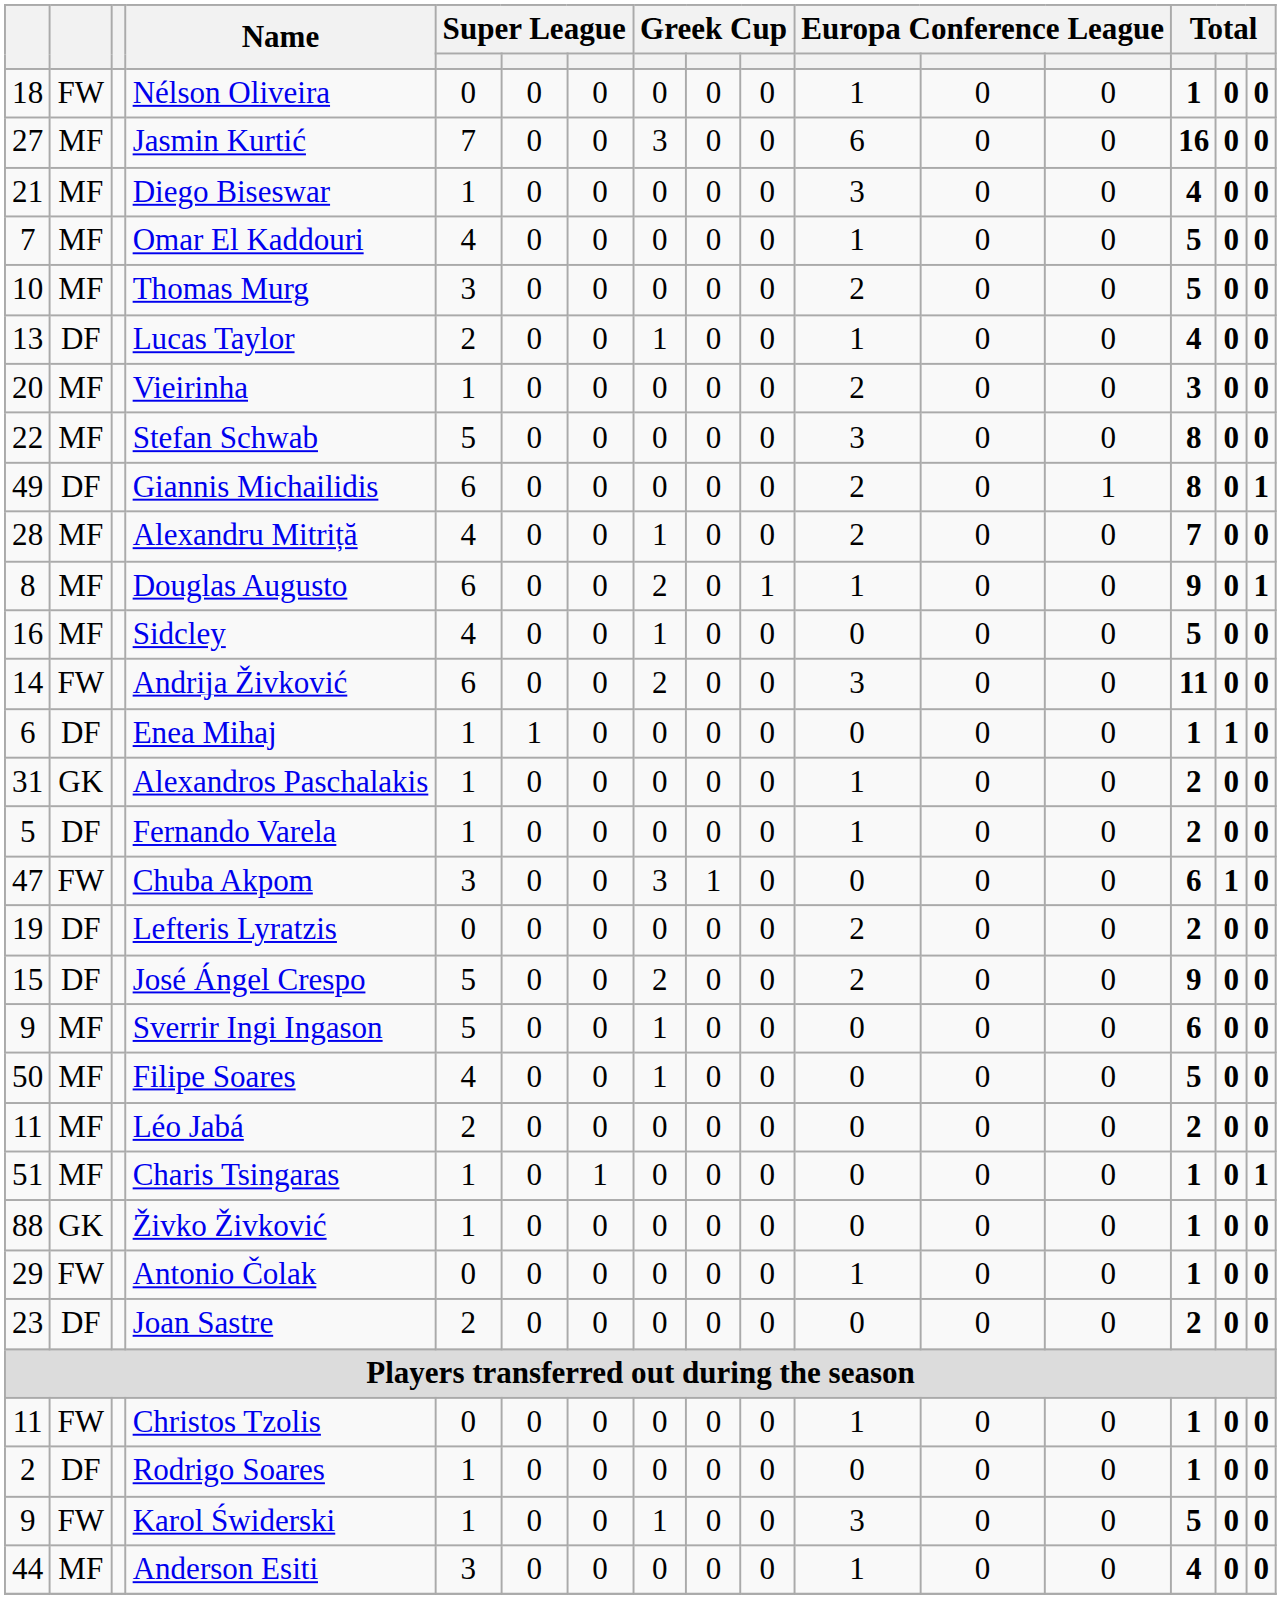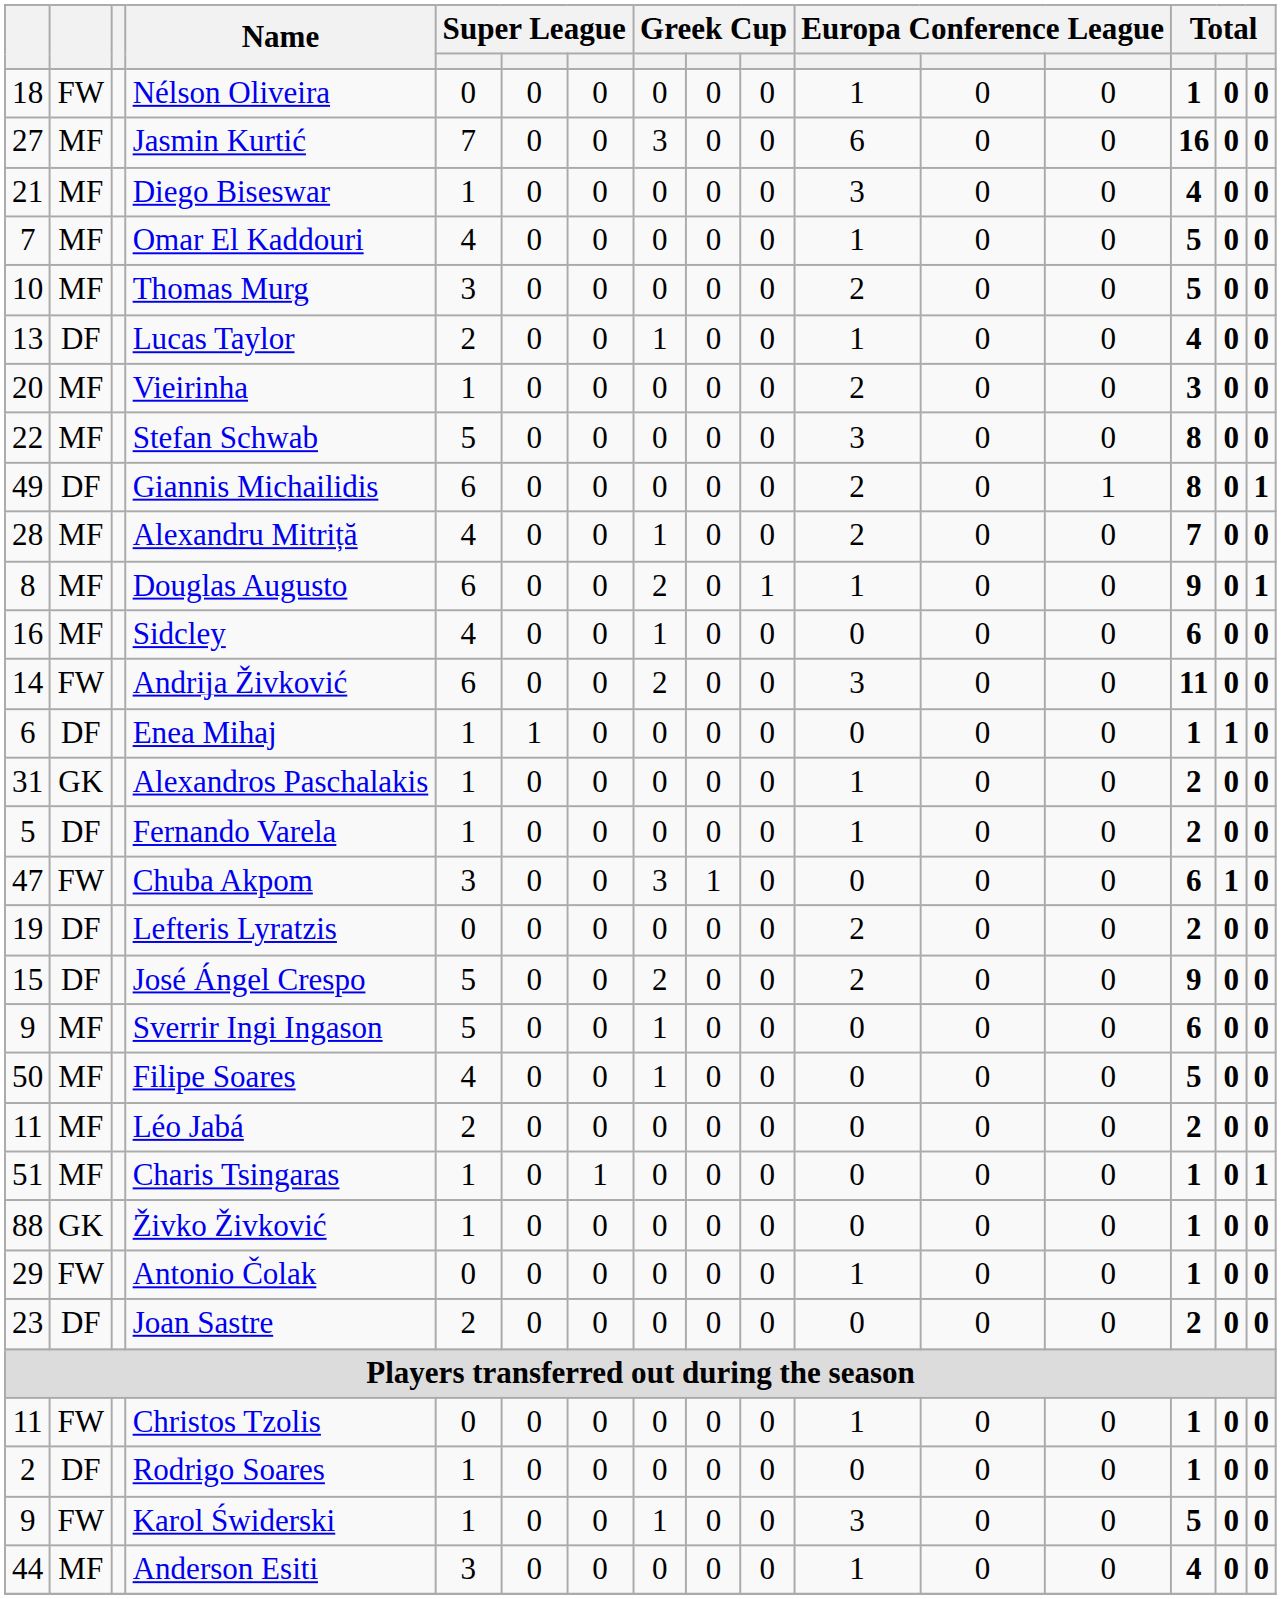 <table class="wikitable sortable" style="text-align:center">
 <tr>
 <th rowspan=2></th>
 <th rowspan=2></th>
 <th rowspan=2></th>
 <th rowspan=2>Name</th>
 <th colspan=3>Super League</th>
 <th colspan=3>Greek Cup</th>
 <th colspan=3>Europa Conference League</th>
 <th colspan=3>Total</th>
 </tr>
 <tr>
 <th></th>
 <th></th>
 <th></th>
 <th></th>
 <th></th>
 <th></th>
 <th></th>
 <th></th>
 <th></th>
 <th></th>
 <th></th>
 <th></th>
 </tr>
 <tr>
 <td>18</td>
 <td>FW</td>
 <td></td>
 <td align="left"><a href='#'>Nélson Oliveira</a></td>
 <td>0</td>
 <td>0</td>
 <td>0</td>
 <td>0</td>
 <td>0</td>
 <td>0</td>
 <td>1</td>
 <td>0</td>
 <td>0</td>
 <td><strong>1</strong></td>
 <td><strong>0</strong></td>
 <td><strong>0</strong></td>
 </tr>
 <tr>
 <td>27</td>
 <td>MF</td>
 <td></td>
 <td align="left"><a href='#'>Jasmin Kurtić</a></td>
 <td>7</td>
 <td>0</td>
 <td>0</td>
 <td>3</td>
 <td>0</td>
 <td>0</td>
 <td>6</td>
 <td>0</td>
 <td>0</td>
 <td><strong>16</strong></td>
 <td><strong>0</strong></td>
 <td><strong>0</strong></td>
 </tr>
 <tr>
 <td>21</td>
 <td>MF</td>
 <td></td>
 <td align="left"><a href='#'>Diego Biseswar</a></td>
 <td>1</td>
 <td>0</td>
 <td>0</td>
 <td>0</td>
 <td>0</td>
 <td>0</td>
 <td>3</td>
 <td>0</td>
 <td>0</td>
 <td><strong>4</strong></td>
 <td><strong>0</strong></td>
 <td><strong>0</strong></td>
 </tr>
 <tr>
 <td>7</td>
 <td>MF</td>
 <td></td>
 <td align="left"><a href='#'>Omar El Kaddouri</a></td>
 <td>4</td>
 <td>0</td>
 <td>0</td>
 <td>0</td>
 <td>0</td>
 <td>0</td>
 <td>1</td>
 <td>0</td>
 <td>0</td>
 <td><strong>5</strong></td>
 <td><strong>0</strong></td>
 <td><strong>0</strong></td>
 </tr>
 <tr>
 <td>10</td>
 <td>MF</td>
 <td></td>
 <td align="left"><a href='#'>Thomas Murg</a></td>
 <td>3</td>
 <td>0</td>
 <td>0</td>
 <td>0</td>
 <td>0</td>
 <td>0</td>
 <td>2</td>
 <td>0</td>
 <td>0</td>
 <td><strong>5</strong></td>
 <td><strong>0</strong></td>
 <td><strong>0</strong></td>
 </tr>
 <tr>
 <td>13</td>
 <td>DF</td>
 <td></td>
 <td align="left"><a href='#'>Lucas Taylor</a></td>
 <td>2</td>
 <td>0</td>
 <td>0</td>
 <td>1</td>
 <td>0</td>
 <td>0</td>
 <td>1</td>
 <td>0</td>
 <td>0</td>
 <td><strong>4</strong></td>
 <td><strong>0</strong></td>
 <td><strong>0</strong></td>
 </tr>
 <tr>
 <td>20</td>
 <td>MF</td>
 <td></td>
 <td align="left"><a href='#'>Vieirinha</a></td>
 <td>1</td>
 <td>0</td>
 <td>0</td>
 <td>0</td>
 <td>0</td>
 <td>0</td>
 <td>2</td>
 <td>0</td>
 <td>0</td>
 <td><strong>3</strong></td>
 <td><strong>0</strong></td>
 <td><strong>0</strong></td>
 </tr>
 <tr>
 <td>22</td>
 <td>MF</td>
 <td></td>
 <td align="left"><a href='#'>Stefan Schwab</a></td>
 <td>5</td>
 <td>0</td>
 <td>0</td>
 <td>0</td>
 <td>0</td>
 <td>0</td>
 <td>3</td>
 <td>0</td>
 <td>0</td>
 <td><strong>8</strong></td>
 <td><strong>0</strong></td>
 <td><strong>0</strong></td>
 </tr>
 <tr>
 <td>49</td>
 <td>DF</td>
 <td></td>
 <td align="left"><a href='#'>Giannis Michailidis</a></td>
 <td>6</td>
 <td>0</td>
 <td>0</td>
 <td>0</td>
 <td>0</td>
 <td>0</td>
 <td>2</td>
 <td>0</td>
 <td>1</td>
 <td><strong>8</strong></td>
 <td><strong>0</strong></td>
 <td><strong>1</strong></td>
 </tr>
 <tr>
 <td>28</td>
 <td>MF</td>
 <td></td>
 <td align="left"><a href='#'>Alexandru Mitriță</a></td>
 <td>4</td>
 <td>0</td>
 <td>0</td>
 <td>1</td>
 <td>0</td>
 <td>0</td>
 <td>2</td>
 <td>0</td>
 <td>0</td>
 <td><strong>7</strong></td>
 <td><strong>0</strong></td>
 <td><strong>0</strong></td>
 </tr>
 <tr>
 <td>8</td>
 <td>MF</td>
 <td></td>
 <td align="left"><a href='#'>Douglas Augusto</a></td>
 <td>6</td>
 <td>0</td>
 <td>0</td>
 <td>2</td>
 <td>0</td>
 <td>1</td>
 <td>1</td>
 <td>0</td>
 <td>0</td>
 <td><strong>9</strong></td>
 <td><strong>0</strong></td>
 <td><strong>1</strong></td>
 </tr>
 <tr>
 <td>16</td>
 <td>MF</td>
 <td></td>
 <td align="left"><a href='#'>Sidcley</a></td>
 <td>4</td>
 <td>0</td>
 <td>0</td>
 <td>1</td>
 <td>0</td>
 <td>0</td>
 <td>0</td>
 <td>0</td>
 <td>0</td>
-<td><strong>5</strong></td>
+<td><strong>6</strong></td>
 <td><strong>0</strong></td>
 <td><strong>0</strong></td>
 </tr>
 <tr>
 <td>14</td>
 <td>FW</td>
 <td></td>
 <td align="left"><a href='#'>Andrija Živković</a></td>
 <td>6</td>
 <td>0</td>
 <td>0</td>
 <td>2</td>
 <td>0</td>
 <td>0</td>
 <td>3</td>
 <td>0</td>
 <td>0</td>
 <td><strong>11</strong></td>
 <td><strong>0</strong></td>
 <td><strong>0</strong></td>
 </tr>
 <tr>
 <td>6</td>
 <td>DF</td>
 <td></td>
 <td align="left"><a href='#'>Enea Mihaj</a></td>
 <td>1</td>
 <td>1</td>
 <td>0</td>
 <td>0</td>
 <td>0</td>
 <td>0</td>
 <td>0</td>
 <td>0</td>
 <td>0</td>
 <td><strong>1</strong></td>
 <td><strong>1</strong></td>
 <td><strong>0</strong></td>
 </tr>
 <tr>
 <td>31</td>
 <td>GK</td>
 <td></td>
 <td align="left"><a href='#'>Alexandros Paschalakis</a></td>
 <td>1</td>
 <td>0</td>
 <td>0</td>
 <td>0</td>
 <td>0</td>
 <td>0</td>
 <td>1</td>
 <td>0</td>
 <td>0</td>
 <td><strong>2</strong></td>
 <td><strong>0</strong></td>
 <td><strong>0</strong></td>
 </tr>
 <tr>
 <td>5</td>
 <td>DF</td>
 <td></td>
 <td align="left"><a href='#'>Fernando Varela</a></td>
 <td>1</td>
 <td>0</td>
 <td>0</td>
 <td>0</td>
 <td>0</td>
 <td>0</td>
 <td>1</td>
 <td>0</td>
 <td>0</td>
 <td><strong>2</strong></td>
 <td><strong>0</strong></td>
 <td><strong>0</strong></td>
 </tr>
 <tr>
 <td>47</td>
 <td>FW</td>
 <td></td>
 <td align="left"><a href='#'>Chuba Akpom</a></td>
 <td>3</td>
 <td>0</td>
 <td>0</td>
 <td>3</td>
 <td>1</td>
 <td>0</td>
 <td>0</td>
 <td>0</td>
 <td>0</td>
 <td><strong>6</strong></td>
 <td><strong>1</strong></td>
 <td><strong>0</strong></td>
 </tr>
 <tr>
 <td>19</td>
 <td>DF</td>
 <td></td>
 <td align="left"><a href='#'>Lefteris Lyratzis</a></td>
 <td>0</td>
 <td>0</td>
 <td>0</td>
 <td>0</td>
 <td>0</td>
 <td>0</td>
 <td>2</td>
 <td>0</td>
 <td>0</td>
 <td><strong>2</strong></td>
 <td><strong>0</strong></td>
 <td><strong>0</strong></td>
 </tr>
 <tr>
 <td>15</td>
 <td>DF</td>
 <td></td>
 <td align="left"><a href='#'>José Ángel Crespo</a></td>
 <td>5</td>
 <td>0</td>
 <td>0</td>
 <td>2</td>
 <td>0</td>
 <td>0</td>
 <td>2</td>
 <td>0</td>
 <td>0</td>
 <td><strong>9</strong></td>
 <td><strong>0</strong></td>
 <td><strong>0</strong></td>
 </tr>
 <tr>
 <td>9</td>
 <td>MF</td>
 <td></td>
 <td align="left"><a href='#'>Sverrir Ingi Ingason</a></td>
 <td>5</td>
 <td>0</td>
 <td>0</td>
 <td>1</td>
 <td>0</td>
 <td>0</td>
 <td>0</td>
 <td>0</td>
 <td>0</td>
 <td><strong>6</strong></td>
 <td><strong>0</strong></td>
 <td><strong>0</strong></td>
 </tr>
 <tr>
 <td>50</td>
 <td>MF</td>
 <td></td>
 <td align="left"><a href='#'>Filipe Soares</a></td>
 <td>4</td>
 <td>0</td>
 <td>0</td>
 <td>1</td>
 <td>0</td>
 <td>0</td>
 <td>0</td>
 <td>0</td>
 <td>0</td>
 <td><strong>5</strong></td>
 <td><strong>0</strong></td>
 <td><strong>0</strong></td>
 </tr>
 <tr>
 <td>11</td>
 <td>MF</td>
 <td></td>
 <td align="left"><a href='#'>Léo Jabá</a></td>
 <td>2</td>
 <td>0</td>
 <td>0</td>
 <td>0</td>
 <td>0</td>
 <td>0</td>
 <td>0</td>
 <td>0</td>
 <td>0</td>
 <td><strong>2</strong></td>
 <td><strong>0</strong></td>
 <td><strong>0</strong></td>
 </tr>
 <tr>
 <td>51</td>
 <td>MF</td>
 <td></td>
 <td align="left"><a href='#'>Charis Tsingaras</a></td>
 <td>1</td>
 <td>0</td>
 <td>1</td>
 <td>0</td>
 <td>0</td>
 <td>0</td>
 <td>0</td>
 <td>0</td>
 <td>0</td>
 <td><strong>1</strong></td>
 <td><strong>0</strong></td>
 <td><strong>1</strong></td>
 </tr>
 <tr>
 <td>88</td>
 <td>GK</td>
 <td></td>
 <td align="left"><a href='#'>Živko Živković</a></td>
 <td>1</td>
 <td>0</td>
 <td>0</td>
 <td>0</td>
 <td>0</td>
 <td>0</td>
 <td>0</td>
 <td>0</td>
 <td>0</td>
 <td><strong>1</strong></td>
 <td><strong>0</strong></td>
 <td><strong>0</strong></td>
 </tr>
 <tr>
 <td>29</td>
 <td>FW</td>
 <td></td>
 <td align="left"><a href='#'>Antonio Čolak</a></td>
 <td>0</td>
 <td>0</td>
 <td>0</td>
 <td>0</td>
 <td>0</td>
 <td>0</td>
 <td>1</td>
 <td>0</td>
 <td>0</td>
 <td><strong>1</strong></td>
 <td><strong>0</strong></td>
 <td><strong>0</strong></td>
 </tr>
 <tr>
 <td>23</td>
 <td>DF</td>
 <td></td>
 <td align="left"><a href='#'>Joan Sastre</a></td>
 <td>2</td>
 <td>0</td>
 <td>0</td>
 <td>0</td>
 <td>0</td>
 <td>0</td>
 <td>0</td>
 <td>0</td>
 <td>0</td>
 <td><strong>2</strong></td>
 <td><strong>0</strong></td>
 <td><strong>0</strong></td>
 </tr>
 <tr>
 <th colspan="19" style="background:#DCDCDC; text-align:center">Players transferred out during the season</th>
 </tr>
 <tr>
 <td>11</td>
 <td>FW</td>
 <td></td>
 <td align="left"><a href='#'>Christos Tzolis</a></td>
 <td>0</td>
 <td>0</td>
 <td>0</td>
 <td>0</td>
 <td>0</td>
 <td>0</td>
 <td>1</td>
 <td>0</td>
 <td>0</td>
 <td><strong>1</strong></td>
 <td><strong>0</strong></td>
 <td><strong>0</strong></td>
 </tr>
 <tr>
 <td>2</td>
 <td>DF</td>
 <td></td>
 <td align="left"><a href='#'>Rodrigo Soares</a></td>
 <td>1</td>
 <td>0</td>
 <td>0</td>
 <td>0</td>
 <td>0</td>
 <td>0</td>
 <td>0</td>
 <td>0</td>
 <td>0</td>
 <td><strong>1</strong></td>
 <td><strong>0</strong></td>
 <td><strong>0</strong></td>
 </tr>
 <tr>
 <td>9</td>
 <td>FW</td>
 <td></td>
 <td align="left"><a href='#'>Karol Świderski</a></td>
 <td>1</td>
 <td>0</td>
 <td>0</td>
 <td>1</td>
 <td>0</td>
 <td>0</td>
 <td>3</td>
 <td>0</td>
 <td>0</td>
 <td><strong>5</strong></td>
 <td><strong>0</strong></td>
 <td><strong>0</strong></td>
 </tr>
 <tr>
 <td>44</td>
 <td>MF</td>
 <td></td>
 <td align="left"><a href='#'>Anderson Esiti</a></td>
 <td>3</td>
 <td>0</td>
 <td>0</td>
 <td>0</td>
 <td>0</td>
 <td>0</td>
 <td>1</td>
 <td>0</td>
 <td>0</td>
 <td><strong>4</strong></td>
 <td><strong>0</strong></td>
 <td><strong>0</strong></td>
 </tr>
 <tr>
 </tr>
 </table>
